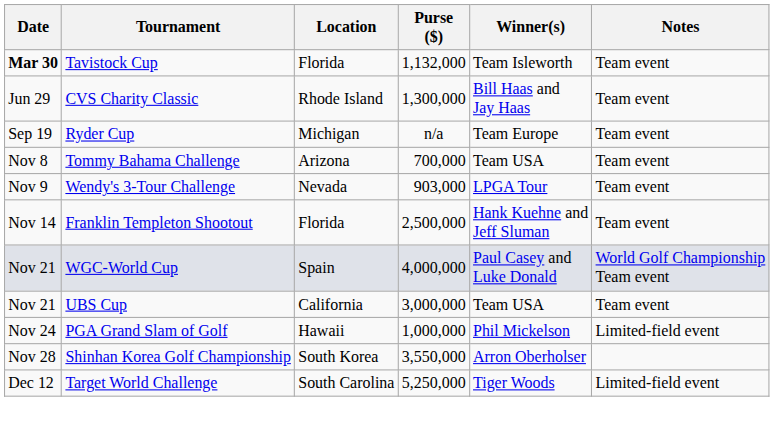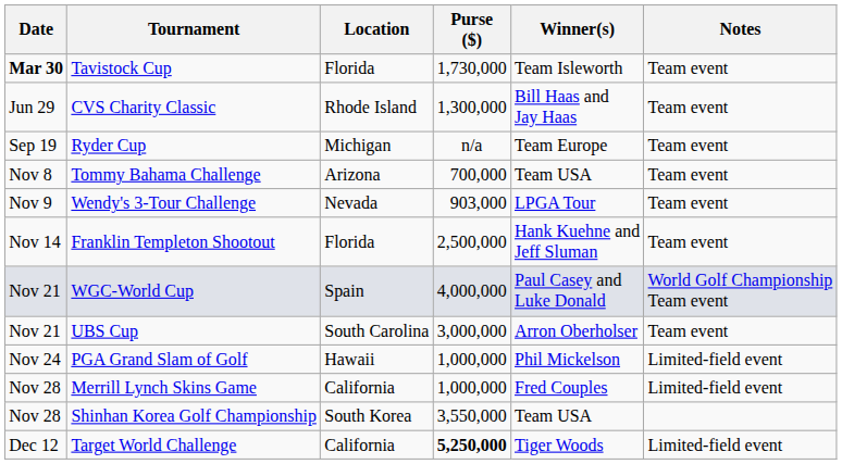 <table class="wikitable" style="font-size:95%">
 <tr>
 <th>Date</th>
 <th>Tournament</th>
 <th>Location</th>
 <th>Purse<br>($)</th>
 <th>Winner(s)</th>
 <th>Notes</th>
 </tr>
 <tr>
 <td><strong>Mar 30</strong></td>
 <td><a href='#'>Tavistock Cup</a></td>
 <td>Florida</td>
-<td align=right>1,132,000</td>
+<td align=right>1,730,000</td>
 <td>Team Isleworth</td>
 <td>Team event</td>
 </tr>
 <tr>
 <td>Jun 29</td>
 <td><a href='#'>CVS Charity Classic</a></td>
 <td>Rhode Island</td>
 <td align=right>1,300,000</td>
 <td> <a href='#'>Bill Haas</a> and<br> <a href='#'>Jay Haas</a></td>
 <td>Team event</td>
 </tr>
 <tr>
 <td>Sep 19</td>
 <td><a href='#'>Ryder Cup</a></td>
 <td>Michigan</td>
 <td align=center>n/a</td>
 <td> Team Europe</td>
 <td>Team event</td>
 </tr>
 <tr>
 <td>Nov 8</td>
 <td><a href='#'>Tommy Bahama Challenge</a></td>
 <td>Arizona</td>
 <td align=right>700,000</td>
 <td>Team USA</td>
 <td>Team event</td>
 </tr>
 <tr>
 <td>Nov 9</td>
 <td><a href='#'>Wendy's 3-Tour Challenge</a></td>
 <td>Nevada</td>
 <td align=right>903,000</td>
 <td><a href='#'>LPGA Tour</a></td>
 <td>Team event</td>
 </tr>
 <tr>
 <td>Nov 14</td>
 <td><a href='#'>Franklin Templeton Shootout</a></td>
 <td>Florida</td>
 <td align=right>2,500,000</td>
 <td> <a href='#'>Hank Kuehne</a> and<br> <a href='#'>Jeff Sluman</a></td>
 <td>Team event</td>
 </tr>
 <tr style="background:#dfe2e9">
 <td>Nov 21</td>
 <td><a href='#'>WGC-World Cup</a></td>
 <td>Spain</td>
 <td align=right>4,000,000</td>
 <td> <a href='#'>Paul Casey</a> and<br> <a href='#'>Luke Donald</a></td>
 <td><a href='#'>World Golf Championship</a><br>Team event</td>
 </tr>
 <tr>
 <td>Nov 21</td>
 <td><a href='#'>UBS Cup</a></td>
-<td>California</td>
+<td>South Carolina</td>
 <td align=right>3,000,000</td>
-<td>Team USA</td>
+<td> <a href='#'>Arron Oberholser</a></td>
 <td>Team event</td>
 </tr>
 <tr>
 <td>Nov 24</td>
 <td><a href='#'>PGA Grand Slam of Golf</a></td>
 <td>Hawaii</td>
 <td align=right>1,000,000</td>
 <td> <a href='#'>Phil Mickelson</a></td>
 <td>Limited-field event</td>
 </tr>
 <tr>
 <td>Nov 28</td>
+<td><a href='#'>Merrill Lynch Skins Game</a></td>
+<td>California</td>
+<td align=right>1,000,000</td>
+<td> <a href='#'>Fred Couples</a></td>
+<td>Limited-field event</td>
+</tr>
+<tr>
+<td>Nov 28</td>
 <td><a href='#'>Shinhan Korea Golf Championship</a></td>
 <td>South Korea</td>
 <td align=right>3,550,000</td>
-<td> <a href='#'>Arron Oberholser</a></td>
+<td>Team USA</td>
 <td></td>
 </tr>
 <tr>
 <td>Dec 12</td>
 <td><a href='#'>Target World Challenge</a></td>
-<td>South Carolina</td>
-<td align=right>5,250,000</td>
+<td>California</td>
+<td align=right><strong>5,250,000</strong></td>
 <td> <a href='#'>Tiger Woods</a></td>
 <td>Limited-field event</td>
 </tr>
 </table>
